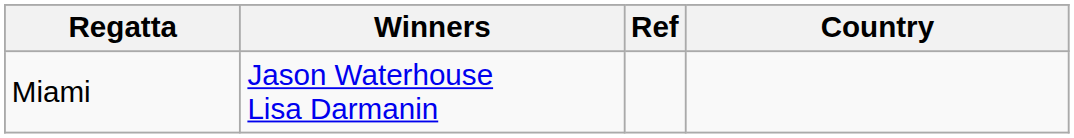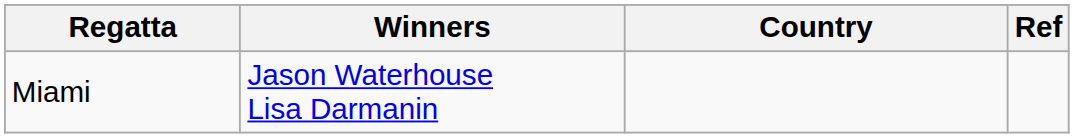 <table class="wikitable">
 <tr>
 <th width=120>Regatta</th>
 <th width=200px>Winners</th>
+<th width=200px>Country</th>
 <th>Ref</th>
-<th width=200px>Country</th>
 </tr>
 <tr>
 <td>Miami</td>
 <td><a href='#'>Jason Waterhouse</a><br><a href='#'>Lisa Darmanin</a></td>
 <td></td>
 <td></td>
 </tr>
 </table>
